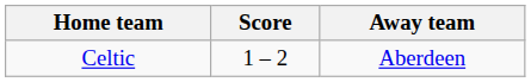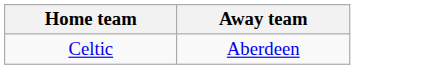 <table class="wikitable" style="text-align: center">
 <tr>
 <th width=140>Home team</th>
-<th width=70>Score</th>
 <th width=140>Away team</th>
 </tr>
 <tr>
 <td><a href='#'>Celtic</a></td>
-<td>1 – 2</td>
 <td><a href='#'>Aberdeen</a></td>
 </tr>
 </table>
